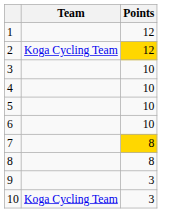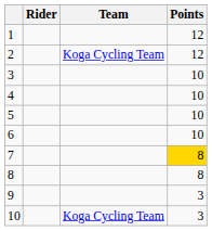 <table class="wikitable">
 <tr>
 <th></th>
+<th>Rider</th>
 <th>Team</th>
 <th>Points</th>
 </tr>
 <tr>
 <td>1</td>
+<td> </td>
 <td></td>
 <td align=right>12</td>
 </tr>
 <tr>
 <td>2</td>
+<td></td>
 <td><a href='#'>Koga Cycling Team</a></td>
-<td align=right style="background: gold;">12</td>
+<td align=right>12</td>
 </tr>
 <tr>
 <td>3</td>
+<td></td>
 <td></td>
 <td align=right>10</td>
 </tr>
 <tr>
 <td>4</td>
 <td></td>
+<td></td>
 <td align=right>10</td>
 </tr>
 <tr>
 <td>5</td>
+<td></td>
 <td></td>
 <td align=right>10</td>
 </tr>
 <tr>
 <td>6</td>
 <td></td>
+<td></td>
 <td align=right>10</td>
 </tr>
 <tr>
 <td>7</td>
+<td></td>
 <td></td>
 <td align=right style="background: gold;">8</td>
 </tr>
 <tr>
 <td>8</td>
 <td></td>
+<td></td>
 <td align=right>8</td>
 </tr>
 <tr>
 <td>9</td>
 <td></td>
+<td></td>
 <td align=right>3</td>
 </tr>
 <tr>
 <td>10</td>
+<td></td>
 <td><a href='#'>Koga Cycling Team</a></td>
 <td align=right>3</td>
 </tr>
 </table>
